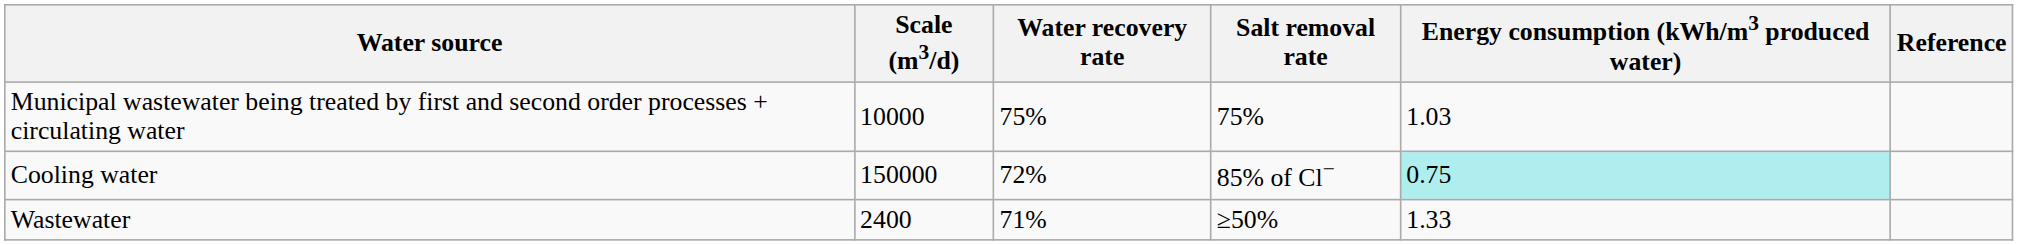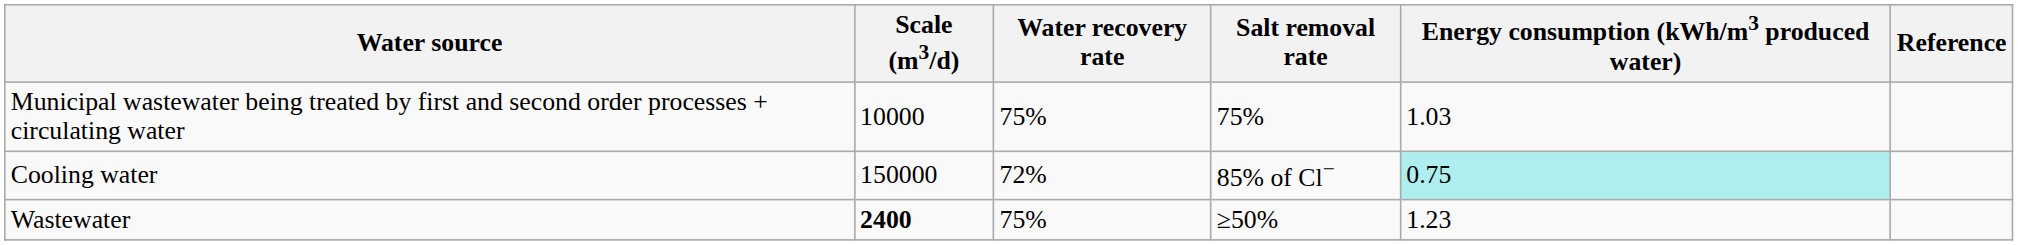 <table class="wikitable">
 <tr>
 <th>Water source</th>
 <th>Scale (m<sup>3</sup>/d)</th>
 <th>Water recovery rate</th>
 <th>Salt removal rate</th>
 <th>Energy consumption (kWh/m<sup>3</sup> produced water)</th>
 <th>Reference</th>
 </tr>
 <tr>
 <td>Municipal wastewater being treated by first and second order processes + circulating water</td>
 <td>10000</td>
 <td>75%</td>
 <td>75%</td>
 <td>1.03</td>
 <td></td>
 </tr>
 <tr>
 <td>Cooling water</td>
 <td>150000</td>
 <td>72%</td>
 <td>85% of Cl<sup>−</sup></td>
 <td style="background: paleturquoise;">0.75</td>
 <td></td>
 </tr>
 <tr>
 <td>Wastewater</td>
-<td>2400</td>
-<td>71%</td>
+<td><strong>2400</strong></td>
+<td>75%</td>
 <td>≥50%</td>
-<td>1.33</td>
+<td>1.23</td>
 <td></td>
 </tr>
 </table>
